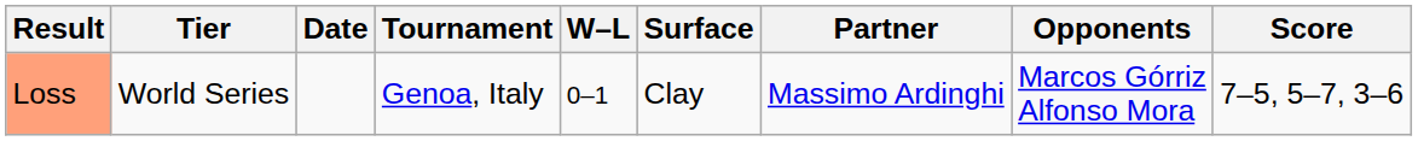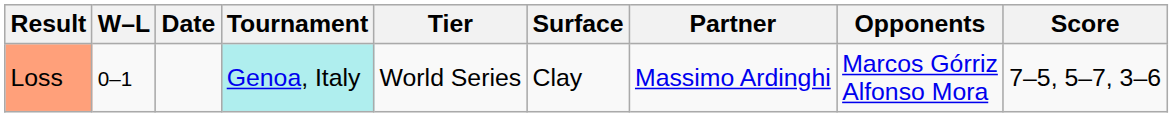 <table class="sortable wikitable">
 <tr>
 <th>Result</th>
-<th>Tier</th>
+<th class="unsortable">W–L</th>
 <th>Date</th>
 <th>Tournament</th>
-<th class="unsortable">W–L</th>
+<th>Tier</th>
 <th>Surface</th>
 <th>Partner</th>
 <th>Opponents</th>
 <th class="unsortable">Score</th>
 </tr>
 <tr>
 <td style="background:#ffa07a;">Loss</td>
+<td><small>0–1</small></td>
+<td><a href='#'></a></td>
+<td style="background: paleturquoise;"><a href='#'>Genoa</a>, Italy</td>
 <td>World Series</td>
-<td><a href='#'></a></td>
-<td><a href='#'>Genoa</a>, Italy</td>
-<td><small>0–1</small></td>
 <td>Clay</td>
 <td> <a href='#'>Massimo Ardinghi</a></td>
 <td> <a href='#'>Marcos Górriz</a> <br>  <a href='#'>Alfonso Mora</a></td>
 <td>7–5, 5–7, 3–6</td>
 </tr>
 </table>
